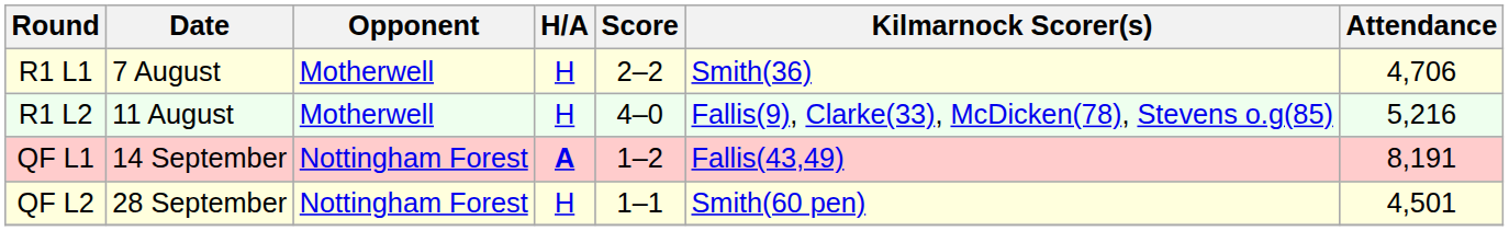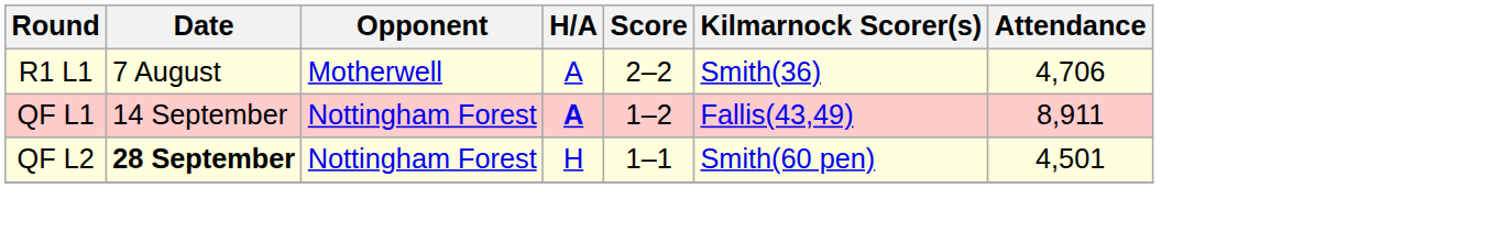 <table class="wikitable" style="text-align:center">
 <tr>
 <th>Round</th>
 <th>Date</th>
 <th>Opponent</th>
 <th>H/A</th>
 <th>Score</th>
 <th>Kilmarnock Scorer(s)</th>
 <th>Attendance</th>
 </tr>
 <tr bgcolor=#FFFFDD>
 <td>R1 L1</td>
 <td align=left>7 August</td>
 <td align=left><a href='#'>Motherwell</a></td>
-<td><a href='#'>H</a></td>
+<td><a href='#'>A</a></td>
 <td>2–2</td>
 <td align=left><a href='#'>Smith(36)</a></td>
 <td>4,706</td>
-</tr>
-<tr bgcolor=#EEFFEE>
-<td>R1 L2</td>
-<td align=left>11 August</td>
-<td align=left><a href='#'>Motherwell</a></td>
-<td><a href='#'>H</a></td>
-<td>4–0</td>
-<td align=left><a href='#'>Fallis(9)</a>, <a href='#'>Clarke(33)</a>, <a href='#'>McDicken(78)</a>, <a href='#'>Stevens o.g(85)</a></td>
-<td>5,216</td>
 </tr>
 <tr bgcolor=#FFCCCC>
 <td>QF L1</td>
 <td align=left>14 September</td>
 <td align=left><a href='#'>Nottingham Forest</a></td>
 <td><strong><a href='#'>A</a></strong></td>
 <td>1–2</td>
 <td align=left><a href='#'>Fallis(43,49)</a></td>
-<td>8,191</td>
+<td>8,911</td>
 </tr>
 <tr bgcolor=#FFFFDD>
 <td>QF L2</td>
-<td align=left>28 September</td>
+<td align=left><strong>28 September</strong></td>
 <td align=left><a href='#'>Nottingham Forest</a></td>
 <td><a href='#'>H</a></td>
 <td>1–1</td>
 <td align=left><a href='#'>Smith(60 pen)</a></td>
 <td>4,501</td>
 </tr>
 <tr>
 </tr>
 </table>
